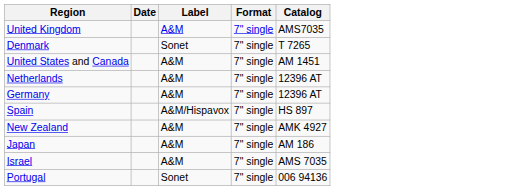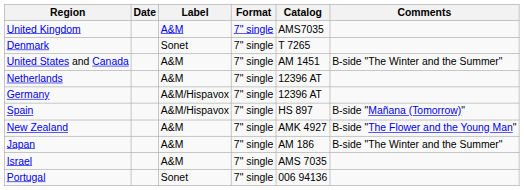 <table class="wikitable">
 <tr>
 <th>Region</th>
 <th>Date</th>
 <th>Label</th>
 <th>Format</th>
 <th>Catalog</th>
+<th>Comments</th>
 </tr>
 <tr>
 <td><a href='#'>United Kingdom</a></td>
 <td></td>
 <td><a href='#'>A&M</a></td>
 <td><a href='#'>7" single</a></td>
 <td>AMS7035</td>
+<td></td>
 </tr>
 <tr>
 <td><a href='#'>Denmark</a></td>
 <td></td>
 <td>Sonet</td>
 <td>7" single</td>
 <td>T 7265</td>
+<td></td>
 </tr>
 <tr>
 <td><a href='#'>United States</a> and <a href='#'>Canada</a></td>
 <td></td>
 <td>A&M</td>
 <td>7" single</td>
 <td>AM 1451</td>
+<td>B-side "The Winter and the Summer"</td>
 </tr>
 <tr>
 <td><a href='#'>Netherlands</a></td>
 <td></td>
 <td>A&M</td>
 <td>7" single</td>
 <td>12396 AT</td>
+<td></td>
 </tr>
 <tr>
 <td><a href='#'>Germany</a></td>
 <td></td>
-<td>A&M</td>
+<td>A&M/Hispavox</td>
 <td>7" single</td>
 <td>12396 AT</td>
+<td></td>
 </tr>
 <tr>
 <td><a href='#'>Spain</a></td>
 <td></td>
 <td>A&M/Hispavox</td>
 <td>7" single</td>
 <td>HS 897</td>
+<td>B-side "<a href='#'>Mañana (Tomorrow)</a>"</td>
 </tr>
 <tr>
 <td><a href='#'>New Zealand</a></td>
 <td></td>
 <td>A&M</td>
 <td>7" single</td>
 <td>AMK 4927</td>
+<td>B-side "<a href='#'>The Flower and the Young Man</a>"</td>
 </tr>
 <tr>
 <td><a href='#'>Japan</a></td>
 <td></td>
 <td>A&M</td>
 <td>7" single</td>
 <td>AM 186</td>
+<td>B-side "The Winter and the Summer"</td>
 </tr>
 <tr>
 <td><a href='#'>Israel</a></td>
 <td></td>
 <td>A&M</td>
 <td>7" single</td>
 <td>AMS 7035</td>
+<td></td>
 </tr>
 <tr>
 <td><a href='#'>Portugal</a></td>
 <td></td>
 <td>Sonet</td>
 <td>7" single</td>
 <td>006 94136</td>
+<td></td>
 </tr>
 </table>
